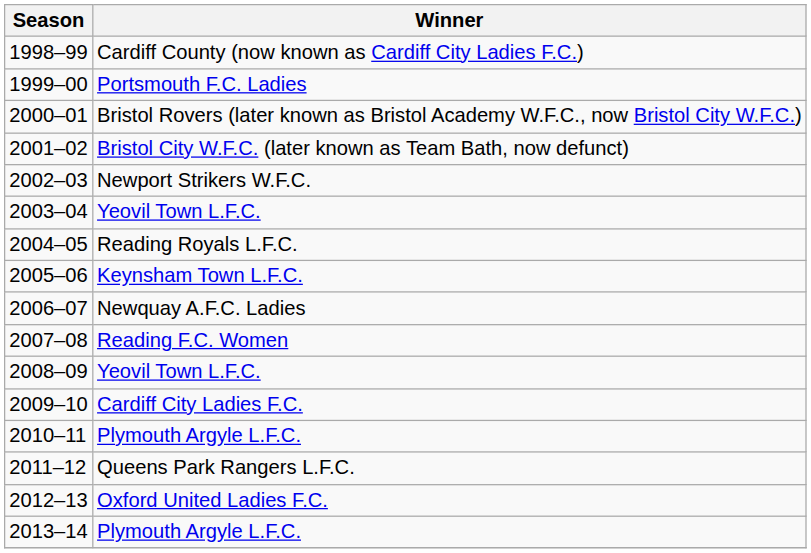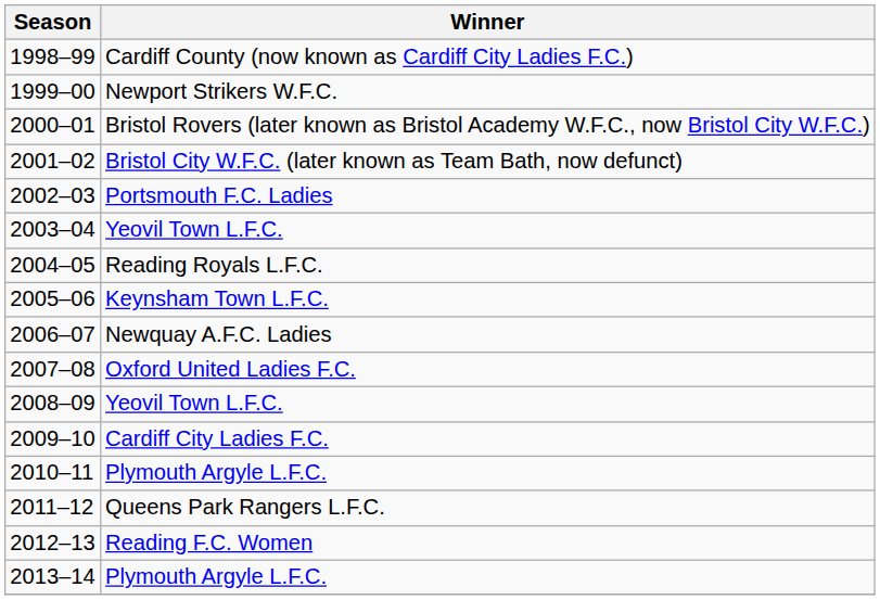 <table class="wikitable">
 <tr>
 <th>Season</th>
 <th>Winner</th>
 </tr>
 <tr>
 <td>1998–99</td>
 <td>Cardiff County (now known as <a href='#'>Cardiff City Ladies F.C.</a>)</td>
 </tr>
 <tr>
 <td>1999–00</td>
-<td><a href='#'>Portsmouth F.C. Ladies</a></td>
+<td>Newport Strikers W.F.C.</td>
 </tr>
 <tr>
 <td>2000–01</td>
 <td>Bristol Rovers (later known as Bristol Academy W.F.C., now <a href='#'>Bristol City W.F.C.</a>)</td>
 </tr>
 <tr>
 <td>2001–02</td>
 <td><a href='#'>Bristol City W.F.C.</a> (later known as Team Bath, now defunct)</td>
 </tr>
 <tr>
 <td>2002–03</td>
-<td>Newport Strikers W.F.C.</td>
+<td><a href='#'>Portsmouth F.C. Ladies</a></td>
 </tr>
 <tr>
 <td>2003–04</td>
 <td><a href='#'>Yeovil Town L.F.C.</a></td>
 </tr>
 <tr>
 <td>2004–05</td>
 <td>Reading Royals L.F.C.</td>
 </tr>
 <tr>
 <td>2005–06</td>
 <td><a href='#'>Keynsham Town L.F.C.</a></td>
 </tr>
 <tr>
 <td>2006–07</td>
 <td>Newquay A.F.C. Ladies</td>
 </tr>
 <tr>
 <td>2007–08</td>
-<td><a href='#'>Reading F.C. Women</a></td>
+<td><a href='#'>Oxford United Ladies F.C.</a></td>
 </tr>
 <tr>
 <td>2008–09</td>
 <td><a href='#'>Yeovil Town L.F.C.</a></td>
 </tr>
 <tr>
 <td>2009–10</td>
 <td><a href='#'>Cardiff City Ladies F.C.</a></td>
 </tr>
 <tr>
 <td>2010–11</td>
 <td><a href='#'>Plymouth Argyle L.F.C.</a></td>
 </tr>
 <tr>
 <td>2011–12</td>
 <td>Queens Park Rangers L.F.C.</td>
 </tr>
 <tr>
 <td>2012–13</td>
-<td><a href='#'>Oxford United Ladies F.C.</a></td>
+<td><a href='#'>Reading F.C. Women</a></td>
 </tr>
 <tr>
 <td>2013–14</td>
 <td><a href='#'>Plymouth Argyle L.F.C.</a></td>
 </tr>
 <tr>
 </tr>
 </table>
